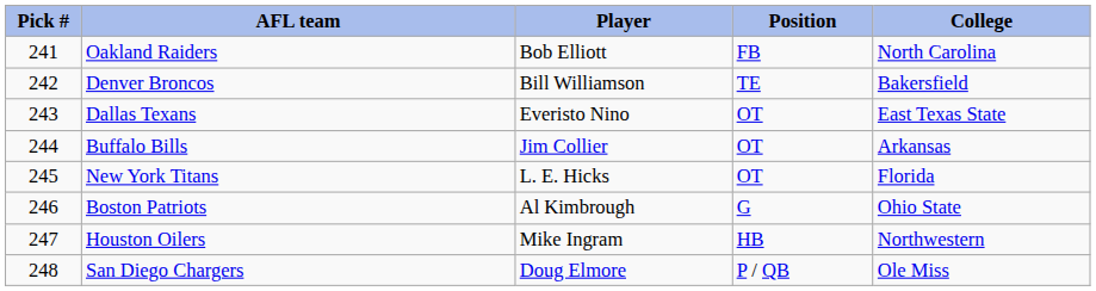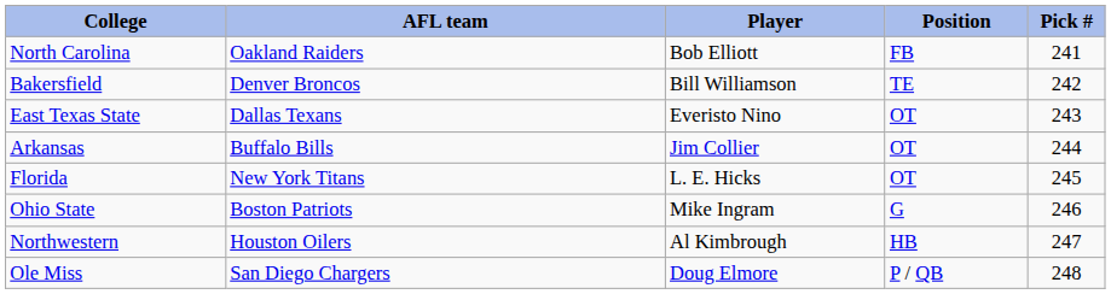 <table class="wikitable sortable sortable" style="width: 100%">
 <tr>
-<th style="background:#A8BDEC;" width=7%>Pick #</th>
+<th style="background:#A8BDEC;">College</th>
 <th width=40% style="background:#A8BDEC;">AFL team</th>
 <th width=20% style="background:#A8BDEC;">Player</th>
 <th width=13% style="background:#A8BDEC;">Position</th>
-<th style="background:#A8BDEC;">College</th>
+<th style="background:#A8BDEC;" width=7%>Pick #</th>
 </tr>
 <tr>
-<td align="center">241</td>
+<td><a href='#'>North Carolina</a></td>
 <td><a href='#'>Oakland Raiders</a></td>
 <td>Bob Elliott</td>
 <td><a href='#'>FB</a></td>
-<td><a href='#'>North Carolina</a></td>
+<td align="center">241</td>
 </tr>
 <tr>
-<td align="center">242</td>
+<td><a href='#'>Bakersfield</a></td>
 <td><a href='#'>Denver Broncos</a></td>
 <td>Bill Williamson</td>
 <td><a href='#'>TE</a></td>
-<td><a href='#'>Bakersfield</a></td>
+<td align="center">242</td>
 </tr>
 <tr>
-<td align="center">243</td>
+<td><a href='#'>East Texas State</a></td>
 <td><a href='#'>Dallas Texans</a></td>
 <td>Everisto Nino</td>
 <td><a href='#'>OT</a></td>
-<td><a href='#'>East Texas State</a></td>
+<td align="center">243</td>
 </tr>
 <tr>
-<td align="center">244</td>
+<td><a href='#'>Arkansas</a></td>
 <td><a href='#'>Buffalo Bills</a></td>
 <td><a href='#'>Jim Collier</a></td>
 <td><a href='#'>OT</a></td>
-<td><a href='#'>Arkansas</a></td>
+<td align="center">244</td>
 </tr>
 <tr>
-<td align="center">245</td>
+<td><a href='#'>Florida</a></td>
 <td><a href='#'>New York Titans</a></td>
 <td>L. E. Hicks</td>
 <td><a href='#'>OT</a></td>
-<td><a href='#'>Florida</a></td>
+<td align="center">245</td>
 </tr>
 <tr>
+<td><a href='#'>Ohio State</a></td>
+<td><a href='#'>Boston Patriots</a></td>
+<td>Mike Ingram</td>
+<td><a href='#'>G</a></td>
 <td align="center">246</td>
-<td><a href='#'>Boston Patriots</a></td>
-<td>Al Kimbrough</td>
-<td><a href='#'>G</a></td>
-<td><a href='#'>Ohio State</a></td>
 </tr>
 <tr>
+<td><a href='#'>Northwestern</a></td>
+<td><a href='#'>Houston Oilers</a></td>
+<td>Al Kimbrough</td>
+<td><a href='#'>HB</a></td>
 <td align="center">247</td>
-<td><a href='#'>Houston Oilers</a></td>
-<td>Mike Ingram</td>
-<td><a href='#'>HB</a></td>
-<td><a href='#'>Northwestern</a></td>
 </tr>
 <tr>
-<td align="center">248</td>
+<td><a href='#'>Ole Miss</a></td>
 <td><a href='#'>San Diego Chargers</a></td>
 <td><a href='#'>Doug Elmore</a></td>
 <td><a href='#'>P</a> / <a href='#'>QB</a></td>
-<td><a href='#'>Ole Miss</a></td>
+<td align="center">248</td>
 </tr>
 </table>
